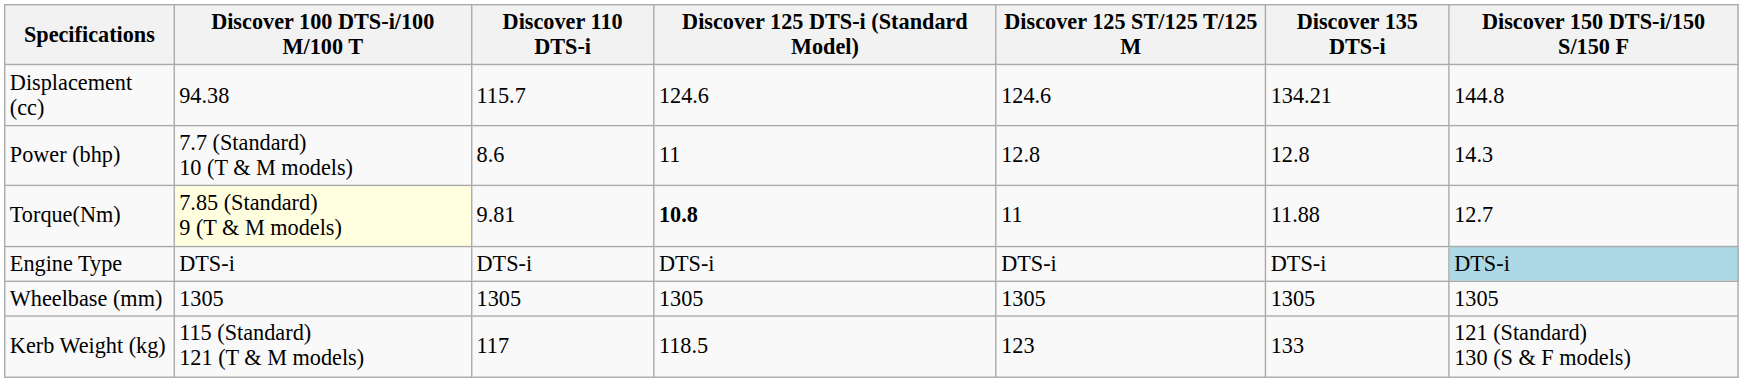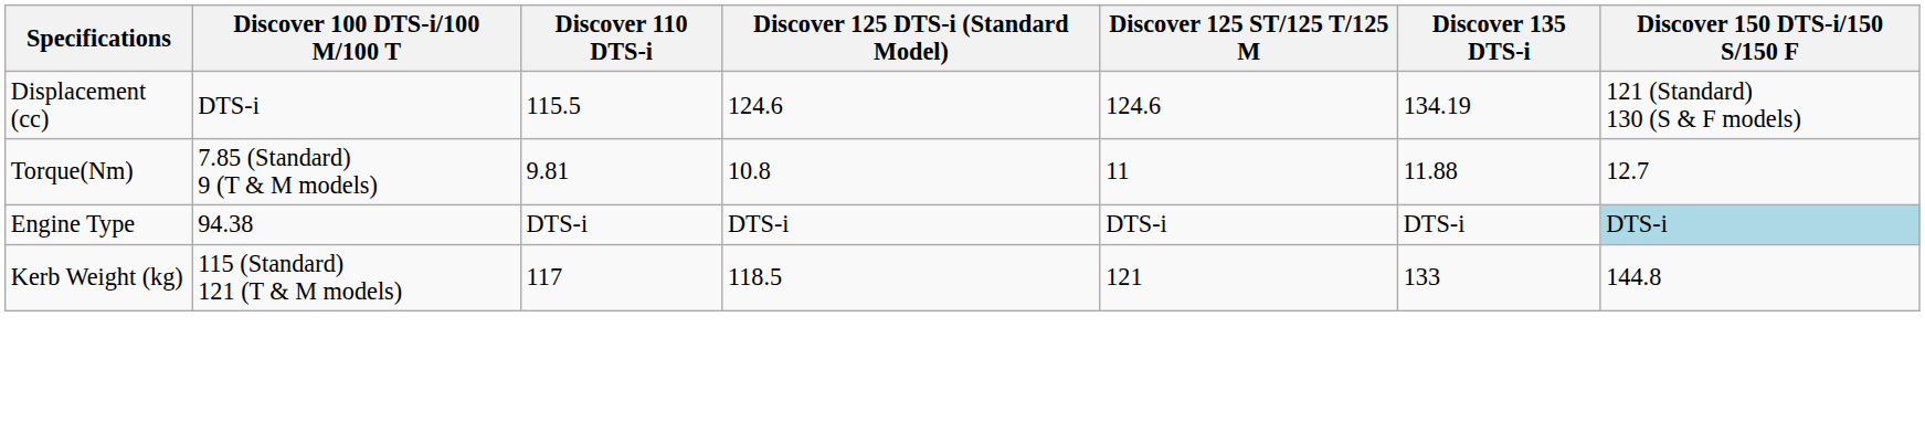 <table class="wikitable">
 <tr>
 <th>Specifications</th>
 <th>Discover 100 DTS-i/100 M/100 T<br></th>
 <th>Discover 110 DTS-i<br></th>
 <th>Discover 125 DTS-i (Standard Model)<br></th>
 <th>Discover 125 ST/125 T/125 M<br></th>
 <th>Discover 135 DTS-i</th>
 <th>Discover 150 DTS-i/150 S/150 F<br></th>
 </tr>
 <tr>
 <td>Displacement (cc)</td>
-<td>94.38</td>
-<td>115.7</td>
+<td>DTS-i</td>
+<td>115.5</td>
 <td>124.6</td>
 <td>124.6</td>
-<td>134.21</td>
-<td>144.8</td>
-</tr>
-<tr>
-<td>Power (bhp)</td>
-<td>7.7 (Standard) <br>10 (T & M models)</td>
-<td>8.6</td>
-<td>11</td>
-<td>12.8</td>
-<td>12.8</td>
-<td>14.3</td>
+<td>134.19</td>
+<td>121 (Standard) <br>130 (S & F models)</td>
 </tr>
 <tr>
 <td>Torque(Nm)</td>
-<td style="background: lightyellow;">7.85 (Standard) <br>9 (T & M models)</td>
+<td>7.85 (Standard) <br>9 (T & M models)</td>
 <td>9.81</td>
-<td><strong>10.8</strong></td>
+<td>10.8</td>
 <td>11</td>
 <td>11.88</td>
 <td>12.7</td>
 </tr>
 <tr>
 <td>Engine Type</td>
-<td>DTS-i</td>
+<td>94.38</td>
 <td>DTS-i</td>
 <td>DTS-i</td>
 <td>DTS-i</td>
 <td>DTS-i</td>
 <td style="background: lightblue;">DTS-i</td>
 </tr>
 <tr>
-<td>Wheelbase (mm)</td>
-<td>1305</td>
-<td>1305</td>
-<td>1305</td>
-<td>1305</td>
-<td>1305</td>
-<td>1305</td>
-</tr>
-<tr>
 <td>Kerb Weight (kg)</td>
 <td>115 (Standard) <br>121 (T & M models)</td>
 <td>117</td>
 <td>118.5</td>
-<td>123</td>
+<td>121</td>
 <td>133</td>
-<td>121 (Standard) <br>130 (S & F models)</td>
+<td>144.8</td>
 </tr>
 </table>
